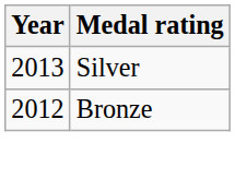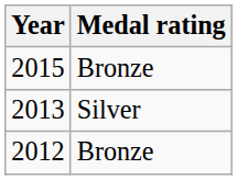 <table class="wikitable">
 <tr>
 <th>Year</th>
 <th>Medal rating</th>
+</tr>
+<tr>
+<td>2015</td>
+<td>Bronze</td>
 </tr>
 <tr>
 <td>2013</td>
 <td>Silver</td>
 </tr>
 <tr>
 <td>2012</td>
 <td>Bronze</td>
 </tr>
 </table>
